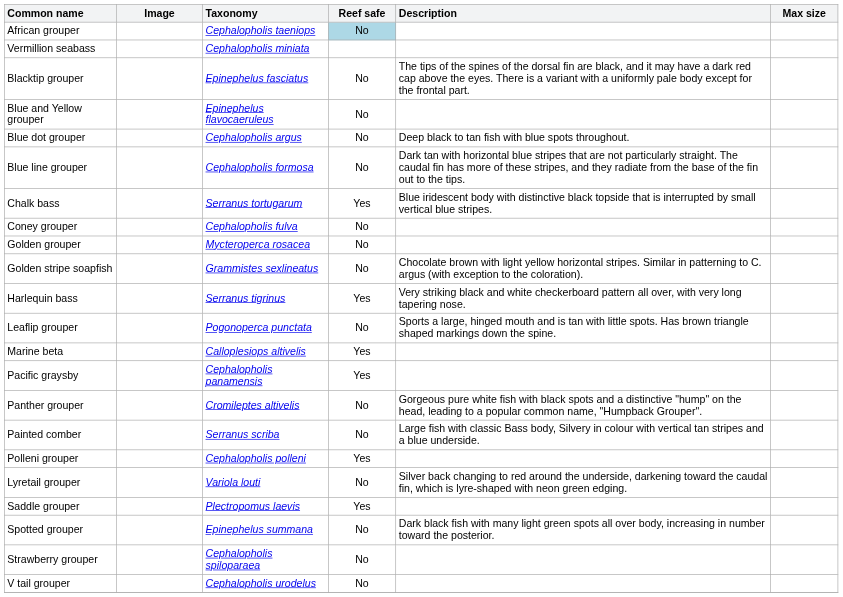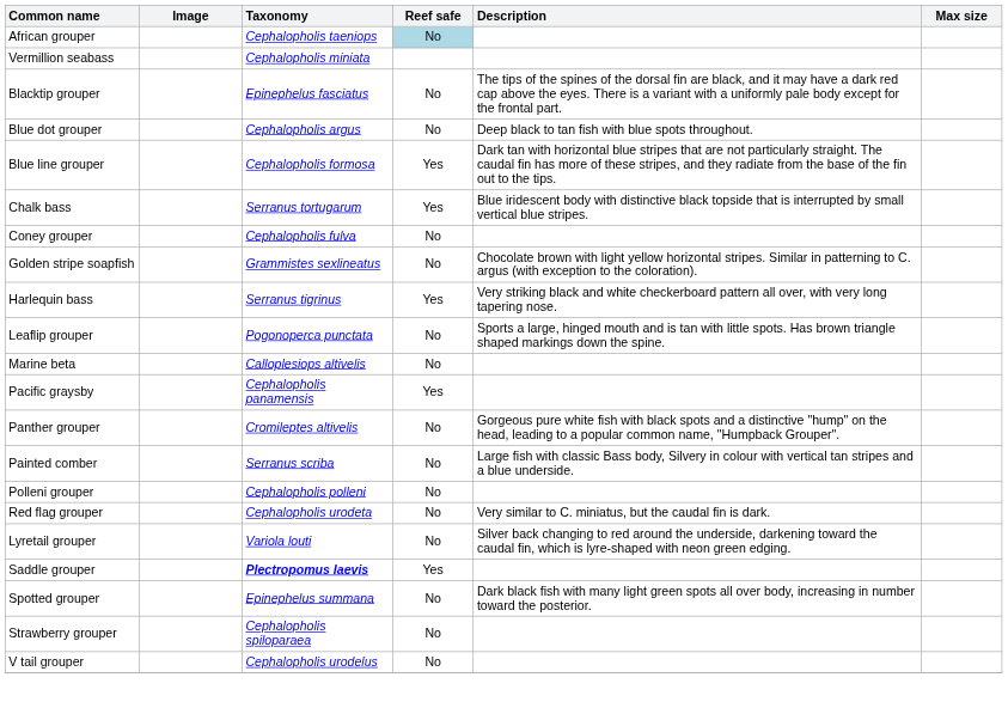 <table class="sortable collapsible" cellpadding="4" width="100%" border="1" style="border:1px solid #aaa; border-collapse:collapse">
 <tr>
 <th align="left" style="background:#F2F3F4" width="170px">Common name</th>
 <th style="background:#F2F3F4" width="130px" class="unsortable">Image</th>
 <th align="left" style="background:#F2F3F4" width="190px">Taxonomy</th>
 <th style="background:#F2F3F4" width="100px">Reef safe</th>
 <th align="left" style="background:#F2F3F4" width="610px" class="unsortable">Description</th>
 <th style="background:#F2F3F4" width="100px">Max size</th>
 </tr>
 <tr>
 <td>African grouper</td>
 <td></td>
 <td><em><a href='#'>Cephalopholis taeniops</a></em></td>
 <td align="center" style="background: lightblue;">No</td>
 <td></td>
 <td align="center"></td>
 </tr>
 <tr>
 <td>Vermillion seabass</td>
 <td></td>
 <td><em><a href='#'>Cephalopholis miniata</a></em></td>
 <td></td>
 <td></td>
 <td></td>
 </tr>
 <tr>
 <td>Blacktip grouper</td>
 <td></td>
 <td><em><a href='#'>Epinephelus fasciatus</a></em></td>
 <td align="center">No</td>
 <td>The tips of the spines of the dorsal fin are black, and it may have a dark red cap above the eyes. There is a variant with a uniformly pale body except for the frontal part.</td>
 <td align="center"></td>
 </tr>
 <tr>
-<td>Blue and Yellow grouper</td>
-<td></td>
-<td><em><a href='#'>Epinephelus flavocaeruleus</a></em></td>
-<td align="center">No</td>
-<td></td>
-<td align="center"></td>
-</tr>
-<tr>
 <td>Blue dot grouper</td>
 <td></td>
 <td><em><a href='#'>Cephalopholis argus</a></em></td>
 <td align="center">No</td>
 <td>Deep black to tan fish with blue spots throughout.</td>
 <td align="center"></td>
 </tr>
 <tr>
 <td>Blue line grouper</td>
 <td></td>
 <td><em><a href='#'>Cephalopholis formosa</a></em></td>
-<td align="center">No</td>
+<td align="center">Yes</td>
 <td>Dark tan with horizontal blue stripes that are not particularly straight. The caudal fin has more of these stripes, and they radiate from the base of the fin out to the tips.</td>
 <td align="center"></td>
 </tr>
 <tr>
 <td>Chalk bass</td>
 <td></td>
 <td><em><a href='#'>Serranus tortugarum</a></em></td>
 <td align="center">Yes</td>
 <td>Blue iridescent body with distinctive black topside that is interrupted by small vertical blue stripes.</td>
 <td align="center"></td>
 </tr>
 <tr>
 <td>Coney grouper</td>
 <td></td>
 <td><em><a href='#'>Cephalopholis fulva</a></em></td>
-<td align="center">No</td>
-<td></td>
-<td align="center"></td>
-</tr>
-<tr>
-<td>Golden grouper</td>
-<td></td>
-<td><em><a href='#'>Mycteroperca rosacea</a></em></td>
 <td align="center">No</td>
 <td></td>
 <td align="center"></td>
 </tr>
 <tr>
 <td>Golden stripe soapfish</td>
 <td></td>
 <td><em><a href='#'>Grammistes sexlineatus</a></em></td>
 <td align="center">No</td>
 <td>Chocolate brown with light yellow horizontal stripes. Similar in patterning to C. argus (with exception to the coloration).</td>
 <td align="center"></td>
 </tr>
 <tr>
 <td>Harlequin bass</td>
 <td></td>
 <td><em><a href='#'>Serranus tigrinus</a></em></td>
 <td align="center">Yes</td>
 <td>Very striking black and white checkerboard pattern all over, with very long tapering nose.</td>
 <td align="center"></td>
 </tr>
 <tr>
 <td>Leaflip grouper</td>
 <td></td>
 <td><em><a href='#'>Pogonoperca punctata</a></em></td>
 <td align="center">No</td>
 <td>Sports a large, hinged mouth and is tan with little spots. Has brown triangle shaped markings down the spine.</td>
 <td align="center"></td>
 </tr>
 <tr>
 <td>Marine beta</td>
 <td></td>
 <td><em><a href='#'>Calloplesiops altivelis</a></em></td>
-<td align="center">Yes</td>
+<td align="center">No</td>
 <td></td>
 <td align="center"></td>
 </tr>
 <tr>
 <td>Pacific graysby</td>
 <td></td>
 <td><em><a href='#'>Cephalopholis panamensis</a></em></td>
 <td align="center">Yes</td>
 <td></td>
 <td align="center"></td>
 </tr>
 <tr>
 <td>Panther grouper</td>
 <td></td>
 <td><em><a href='#'>Cromileptes altivelis</a></em></td>
 <td align="center">No</td>
 <td>Gorgeous pure white fish with black spots and a distinctive "hump" on the head, leading to a popular common name, "Humpback Grouper".</td>
 <td align="center"></td>
 </tr>
 <tr>
 <td>Painted comber</td>
 <td></td>
 <td><em><a href='#'>Serranus scriba</a></em></td>
 <td align="center">No</td>
 <td>Large fish with classic Bass body, Silvery in colour with vertical tan stripes and a blue underside.</td>
 <td align="center"></td>
 </tr>
 <tr>
 <td>Polleni grouper</td>
 <td></td>
 <td><em><a href='#'>Cephalopholis polleni</a></em></td>
-<td align="center">Yes</td>
+<td align="center">No</td>
 <td></td>
+<td align="center"></td>
+</tr>
+<tr>
+<td>Red flag grouper</td>
+<td></td>
+<td><em><a href='#'>Cephalopholis urodeta</a></em></td>
+<td align="center">No</td>
+<td>Very similar to C. miniatus, but the caudal fin is dark.</td>
 <td align="center"></td>
 </tr>
 <tr>
 <td>Lyretail grouper</td>
 <td></td>
 <td><em><a href='#'>Variola louti</a></em></td>
 <td align="center">No</td>
 <td>Silver back changing to red around the underside, darkening toward the caudal fin, which is lyre-shaped with neon green edging.</td>
 <td align="center"></td>
 </tr>
 <tr>
 <td>Saddle grouper</td>
 <td></td>
-<td><em><a href='#'>Plectropomus laevis</a></em></td>
+<td><strong><em><a href='#'>Plectropomus laevis</a></em></strong></td>
 <td align="center">Yes</td>
 <td></td>
 <td align="center"></td>
 </tr>
 <tr>
 <td>Spotted grouper</td>
 <td></td>
 <td><em><a href='#'>Epinephelus summana</a></em></td>
 <td align="center">No</td>
 <td>Dark black fish with many light green spots all over body, increasing in number toward the posterior.</td>
 <td align="center"></td>
 </tr>
 <tr>
 <td>Strawberry grouper</td>
 <td></td>
 <td><em><a href='#'>Cephalopholis spiloparaea</a></em></td>
 <td align="center">No</td>
 <td></td>
 <td align="center"></td>
 </tr>
 <tr>
 <td>V tail grouper</td>
 <td></td>
 <td><em><a href='#'>Cephalopholis urodelus</a></em></td>
 <td align="center">No</td>
 <td></td>
 <td align="center"></td>
 </tr>
 <tr>
 </tr>
 </table>
